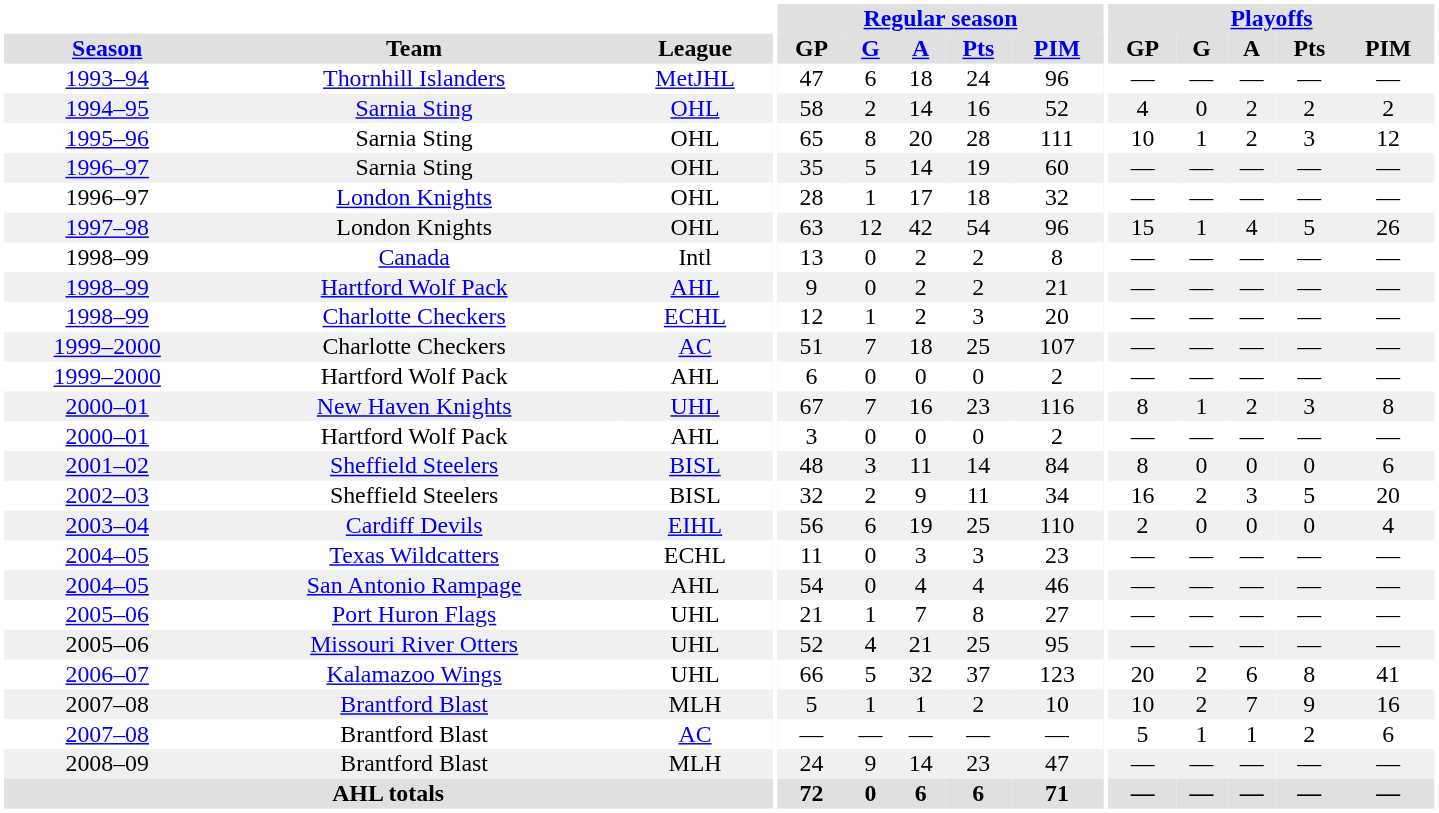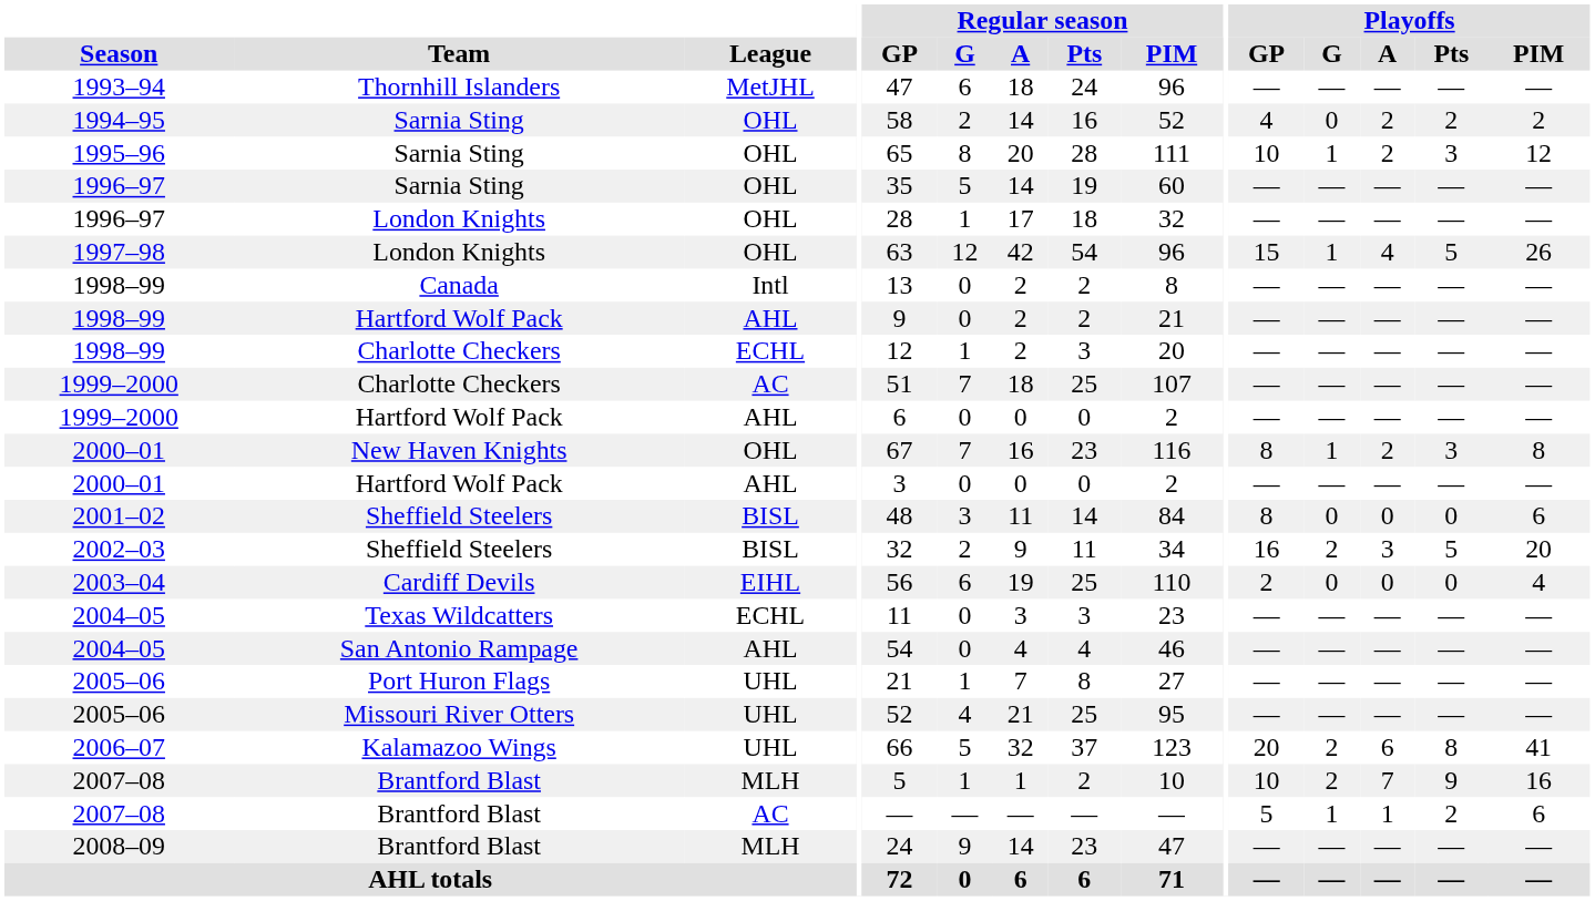 <table border="0" cellpadding="1" cellspacing="0" style="text-align:center; width:60em">
 <tr bgcolor="#e0e0e0">
 <th colspan="3" bgcolor="#ffffff"></th>
 <th rowspan="99" bgcolor="#ffffff"></th>
 <th colspan="5"><a href='#'>Regular season</a></th>
 <th rowspan="99" bgcolor="#ffffff"></th>
 <th colspan="5"><a href='#'>Playoffs</a></th>
 </tr>
 <tr bgcolor="#e0e0e0">
 <th><a href='#'>Season</a></th>
 <th>Team</th>
 <th>League</th>
 <th>GP</th>
 <th><a href='#'>G</a></th>
 <th><a href='#'>A</a></th>
 <th><a href='#'>Pts</a></th>
 <th><a href='#'>PIM</a></th>
 <th>GP</th>
 <th>G</th>
 <th>A</th>
 <th>Pts</th>
 <th>PIM</th>
 </tr>
 <tr>
 <td><a href='#'>1993–94</a></td>
 <td><a href='#'>Thornhill Islanders</a></td>
 <td><a href='#'>MetJHL</a></td>
 <td>47</td>
 <td>6</td>
 <td>18</td>
 <td>24</td>
 <td>96</td>
 <td>—</td>
 <td>—</td>
 <td>—</td>
 <td>—</td>
 <td>—</td>
 </tr>
 <tr bgcolor="#f0f0f0">
 <td><a href='#'>1994–95</a></td>
 <td><a href='#'>Sarnia Sting</a></td>
 <td><a href='#'>OHL</a></td>
 <td>58</td>
 <td>2</td>
 <td>14</td>
 <td>16</td>
 <td>52</td>
 <td>4</td>
 <td>0</td>
 <td>2</td>
 <td>2</td>
 <td>2</td>
 </tr>
 <tr>
 <td><a href='#'>1995–96</a></td>
 <td>Sarnia Sting</td>
 <td>OHL</td>
 <td>65</td>
 <td>8</td>
 <td>20</td>
 <td>28</td>
 <td>111</td>
 <td>10</td>
 <td>1</td>
 <td>2</td>
 <td>3</td>
 <td>12</td>
 </tr>
 <tr bgcolor="#f0f0f0">
 <td><a href='#'>1996–97</a></td>
 <td>Sarnia Sting</td>
 <td>OHL</td>
 <td>35</td>
 <td>5</td>
 <td>14</td>
 <td>19</td>
 <td>60</td>
 <td>—</td>
 <td>—</td>
 <td>—</td>
 <td>—</td>
 <td>—</td>
 </tr>
 <tr>
 <td>1996–97</td>
 <td><a href='#'>London Knights</a></td>
 <td>OHL</td>
 <td>28</td>
 <td>1</td>
 <td>17</td>
 <td>18</td>
 <td>32</td>
 <td>—</td>
 <td>—</td>
 <td>—</td>
 <td>—</td>
 <td>—</td>
 </tr>
 <tr bgcolor="#f0f0f0">
 <td><a href='#'>1997–98</a></td>
 <td>London Knights</td>
 <td>OHL</td>
 <td>63</td>
 <td>12</td>
 <td>42</td>
 <td>54</td>
 <td>96</td>
 <td>15</td>
 <td>1</td>
 <td>4</td>
 <td>5</td>
 <td>26</td>
 </tr>
 <tr>
 <td>1998–99</td>
 <td><a href='#'>Canada</a></td>
 <td>Intl</td>
 <td>13</td>
 <td>0</td>
 <td>2</td>
 <td>2</td>
 <td>8</td>
 <td>—</td>
 <td>—</td>
 <td>—</td>
 <td>—</td>
 <td>—</td>
 </tr>
 <tr bgcolor="#f0f0f0">
 <td><a href='#'>1998–99</a></td>
 <td><a href='#'>Hartford Wolf Pack</a></td>
 <td><a href='#'>AHL</a></td>
 <td>9</td>
 <td>0</td>
 <td>2</td>
 <td>2</td>
 <td>21</td>
 <td>—</td>
 <td>—</td>
 <td>—</td>
 <td>—</td>
 <td>—</td>
 </tr>
 <tr>
 <td><a href='#'>1998–99</a></td>
 <td><a href='#'>Charlotte Checkers</a></td>
 <td><a href='#'>ECHL</a></td>
 <td>12</td>
 <td>1</td>
 <td>2</td>
 <td>3</td>
 <td>20</td>
 <td>—</td>
 <td>—</td>
 <td>—</td>
 <td>—</td>
 <td>—</td>
 </tr>
 <tr bgcolor="#f0f0f0">
 <td><a href='#'>1999–2000</a></td>
 <td>Charlotte Checkers</td>
 <td><a href='#'>AC</a></td>
 <td>51</td>
 <td>7</td>
 <td>18</td>
 <td>25</td>
 <td>107</td>
 <td>—</td>
 <td>—</td>
 <td>—</td>
 <td>—</td>
 <td>—</td>
 </tr>
 <tr>
 <td><a href='#'>1999–2000</a></td>
 <td>Hartford Wolf Pack</td>
 <td>AHL</td>
 <td>6</td>
 <td>0</td>
 <td>0</td>
 <td>0</td>
 <td>2</td>
 <td>—</td>
 <td>—</td>
 <td>—</td>
 <td>—</td>
 <td>—</td>
 </tr>
 <tr bgcolor="#f0f0f0">
 <td><a href='#'>2000–01</a></td>
 <td><a href='#'>New Haven Knights</a></td>
-<td><a href='#'>UHL</a></td>
+<td>OHL</td>
 <td>67</td>
 <td>7</td>
 <td>16</td>
 <td>23</td>
 <td>116</td>
 <td>8</td>
 <td>1</td>
 <td>2</td>
 <td>3</td>
 <td>8</td>
 </tr>
 <tr>
 <td><a href='#'>2000–01</a></td>
 <td>Hartford Wolf Pack</td>
 <td>AHL</td>
 <td>3</td>
 <td>0</td>
 <td>0</td>
 <td>0</td>
 <td>2</td>
 <td>—</td>
 <td>—</td>
 <td>—</td>
 <td>—</td>
 <td>—</td>
 </tr>
 <tr bgcolor="#f0f0f0">
 <td><a href='#'>2001–02</a></td>
 <td><a href='#'>Sheffield Steelers</a></td>
 <td><a href='#'>BISL</a></td>
 <td>48</td>
 <td>3</td>
 <td>11</td>
 <td>14</td>
 <td>84</td>
 <td>8</td>
 <td>0</td>
 <td>0</td>
 <td>0</td>
 <td>6</td>
 </tr>
 <tr>
 <td><a href='#'>2002–03</a></td>
 <td>Sheffield Steelers</td>
 <td>BISL</td>
 <td>32</td>
 <td>2</td>
 <td>9</td>
 <td>11</td>
 <td>34</td>
 <td>16</td>
 <td>2</td>
 <td>3</td>
 <td>5</td>
 <td>20</td>
 </tr>
 <tr bgcolor="#f0f0f0">
 <td><a href='#'>2003–04</a></td>
 <td><a href='#'>Cardiff Devils</a></td>
 <td><a href='#'>EIHL</a></td>
 <td>56</td>
 <td>6</td>
 <td>19</td>
 <td>25</td>
 <td>110</td>
 <td>2</td>
 <td>0</td>
 <td>0</td>
 <td>0</td>
 <td>4</td>
 </tr>
 <tr>
 <td><a href='#'>2004–05</a></td>
 <td><a href='#'>Texas Wildcatters</a></td>
 <td>ECHL</td>
 <td>11</td>
 <td>0</td>
 <td>3</td>
 <td>3</td>
 <td>23</td>
 <td>—</td>
 <td>—</td>
 <td>—</td>
 <td>—</td>
 <td>—</td>
 </tr>
 <tr bgcolor="#f0f0f0">
 <td><a href='#'>2004–05</a></td>
 <td><a href='#'>San Antonio Rampage</a></td>
 <td>AHL</td>
 <td>54</td>
 <td>0</td>
 <td>4</td>
 <td>4</td>
 <td>46</td>
 <td>—</td>
 <td>—</td>
 <td>—</td>
 <td>—</td>
 <td>—</td>
 </tr>
 <tr>
 <td><a href='#'>2005–06</a></td>
 <td><a href='#'>Port Huron Flags</a></td>
 <td>UHL</td>
 <td>21</td>
 <td>1</td>
 <td>7</td>
 <td>8</td>
 <td>27</td>
 <td>—</td>
 <td>—</td>
 <td>—</td>
 <td>—</td>
 <td>—</td>
 </tr>
 <tr bgcolor="#f0f0f0">
 <td>2005–06</td>
 <td><a href='#'>Missouri River Otters</a></td>
 <td>UHL</td>
 <td>52</td>
 <td>4</td>
 <td>21</td>
 <td>25</td>
 <td>95</td>
 <td>—</td>
 <td>—</td>
 <td>—</td>
 <td>—</td>
 <td>—</td>
 </tr>
 <tr>
 <td><a href='#'>2006–07</a></td>
 <td><a href='#'>Kalamazoo Wings</a></td>
 <td>UHL</td>
 <td>66</td>
 <td>5</td>
 <td>32</td>
 <td>37</td>
 <td>123</td>
 <td>20</td>
 <td>2</td>
 <td>6</td>
 <td>8</td>
 <td>41</td>
 </tr>
 <tr bgcolor="#f0f0f0">
 <td>2007–08</td>
 <td><a href='#'>Brantford Blast</a></td>
 <td>MLH</td>
 <td>5</td>
 <td>1</td>
 <td>1</td>
 <td>2</td>
 <td>10</td>
 <td>10</td>
 <td>2</td>
 <td>7</td>
 <td>9</td>
 <td>16</td>
 </tr>
 <tr>
 <td><a href='#'>2007–08</a></td>
 <td>Brantford Blast</td>
 <td><a href='#'>AC</a></td>
 <td>—</td>
 <td>—</td>
 <td>—</td>
 <td>—</td>
 <td>—</td>
 <td>5</td>
 <td>1</td>
 <td>1</td>
 <td>2</td>
 <td>6</td>
 </tr>
 <tr bgcolor="#f0f0f0">
 <td>2008–09</td>
 <td>Brantford Blast</td>
 <td>MLH</td>
 <td>24</td>
 <td>9</td>
 <td>14</td>
 <td>23</td>
 <td>47</td>
 <td>—</td>
 <td>—</td>
 <td>—</td>
 <td>—</td>
 <td>—</td>
 </tr>
 <tr bgcolor="#e0e0e0">
 <th colspan="3">AHL totals</th>
 <th>72</th>
 <th>0</th>
 <th>6</th>
 <th>6</th>
 <th>71</th>
 <th>—</th>
 <th>—</th>
 <th>—</th>
 <th>—</th>
 <th>—</th>
 </tr>
 </table>
